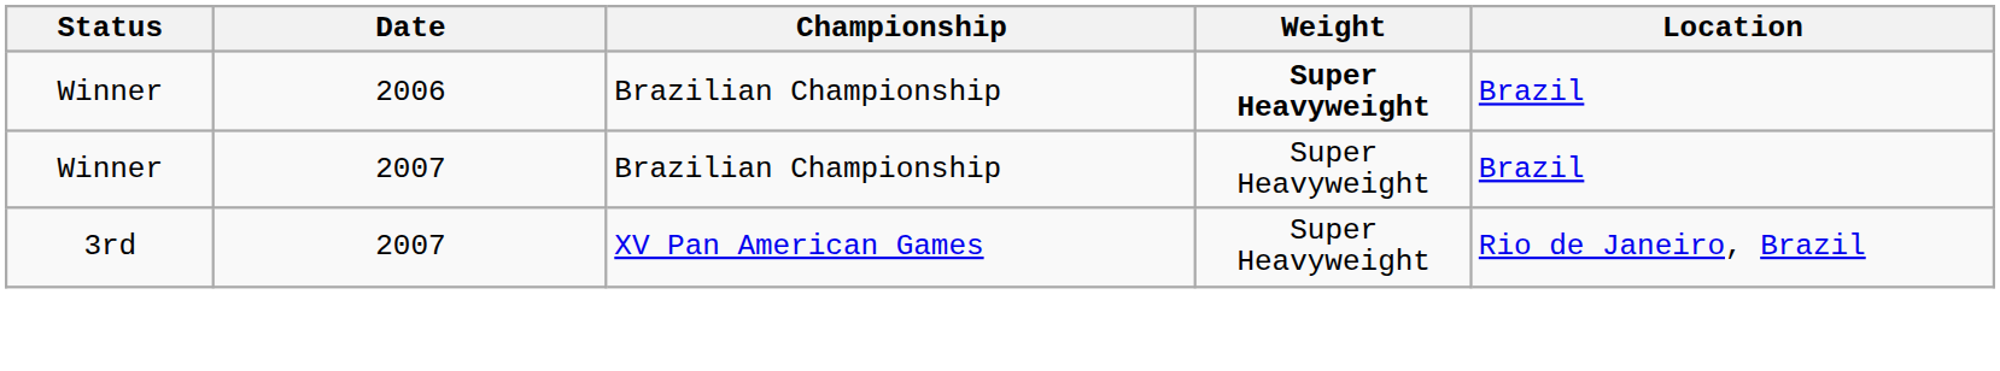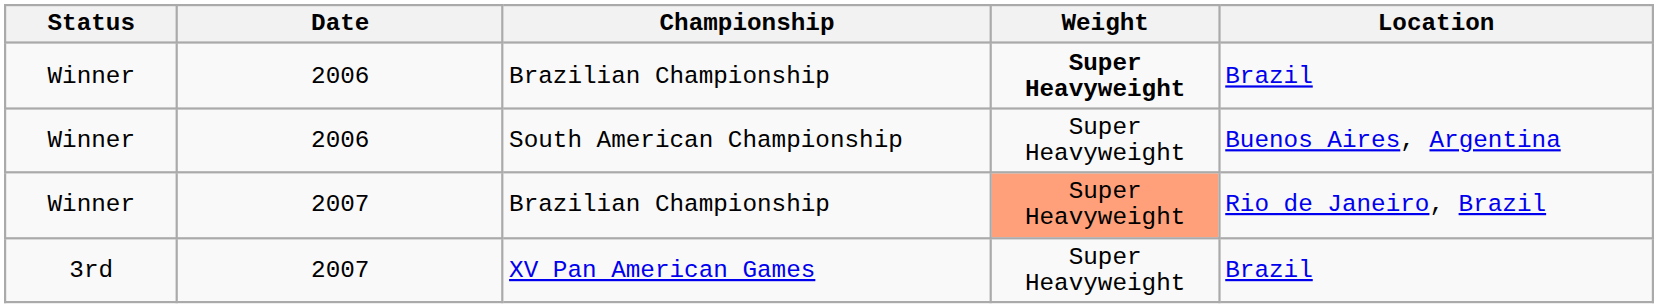 <table style="font-size:85%;" class="wikitable" width="750">
 <tr>
 <th width="75">Status</th>
 <th width="150">Date</th>
 <th width="225">Championship</th>
 <th width="100">Weight</th>
 <th width="200">Location</th>
 </tr>
 <tr>
 <td align="center">Winner</td>
 <td align="center">2006</td>
 <td>Brazilian Championship</td>
 <td align="center"><strong>Super Heavyweight</strong></td>
 <td> <a href='#'>Brazil</a></td>
 </tr>
 <tr>
 <td align="center">Winner</td>
+<td align="center">2006</td>
+<td>South American Championship</td>
+<td align="center">Super Heavyweight</td>
+<td> <a href='#'>Buenos Aires</a>, <a href='#'>Argentina</a></td>
+</tr>
+<tr>
+<td align="center">Winner</td>
 <td align="center">2007</td>
 <td>Brazilian Championship</td>
-<td align="center">Super Heavyweight</td>
-<td> <a href='#'>Brazil</a></td>
+<td align="center" style="background: lightsalmon;">Super Heavyweight</td>
+<td> <a href='#'>Rio de Janeiro</a>, <a href='#'>Brazil</a></td>
 </tr>
 <tr>
 <td align="center">3rd</td>
 <td align="center">2007</td>
 <td><a href='#'>XV Pan American Games</a></td>
 <td align="center">Super Heavyweight</td>
-<td> <a href='#'>Rio de Janeiro</a>, <a href='#'>Brazil</a></td>
+<td> <a href='#'>Brazil</a></td>
 </tr>
 </table>
